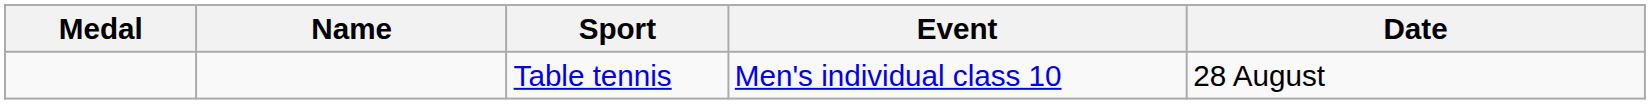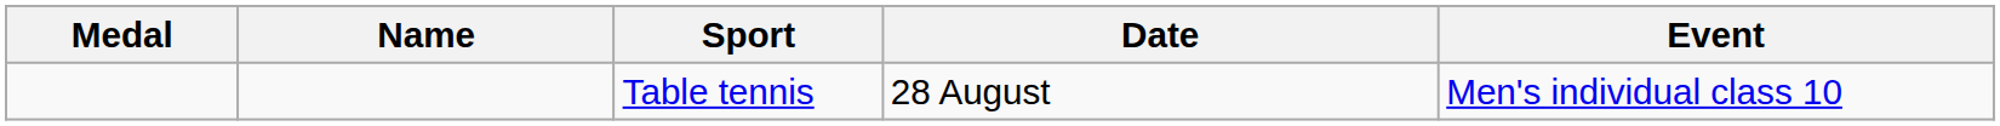 <table class="wikitable sortable" style="font-size:95%">
 <tr>
 <th style="width:6em">Medal</th>
 <th style="width:10em">Name</th>
 <th style="width:7em">Sport</th>
+<th style="width:15em">Date</th>
 <th style="width:15em">Event</th>
-<th style="width:15em">Date</th>
 </tr>
 <tr>
 <td></td>
 <td></td>
 <td><a href='#'>Table tennis</a></td>
+<td>28 August</td>
 <td><a href='#'>Men's individual class 10</a></td>
-<td>28 August</td>
 </tr>
 </table>
